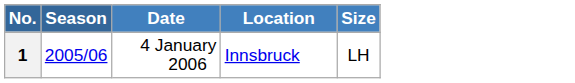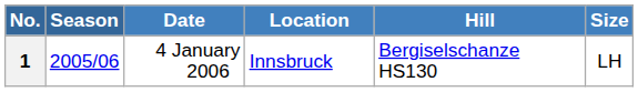 <table class="wikitable sortable" style="font-size:86%; line-height:15px; text-align:left; border:grey solid 1px; border-collapse:collapse; background:#ffffff;">
 <tr style="background:#efefef;">
 <th style="background-color:#369; color:white; width:10px;">No.</th>
 <th style="background-color:#369; color:white;  width:30px;">Season</th>
 <th style="background-color:#4180be; color:white; width:80px;">Date</th>
 <th style="background-color:#4180be; color:white; width:86px;">Location</th>
+<th style="background-color:#4180be; color:white; width:145px;">Hill</th>
 <th style="background-color:#4180be; color:white; width:25px;">Size</th>
 </tr>
 <tr>
 <th scope=row style="text-align:center;">1</th>
 <td align=center><a href='#'>2005/06</a></td>
 <td align=right>4 January 2006  </td>
 <td> <a href='#'>Innsbruck</a></td>
+<td><a href='#'>Bergiselschanze</a> HS130</td>
 <td align=center>LH</td>
 </tr>
 </table>
